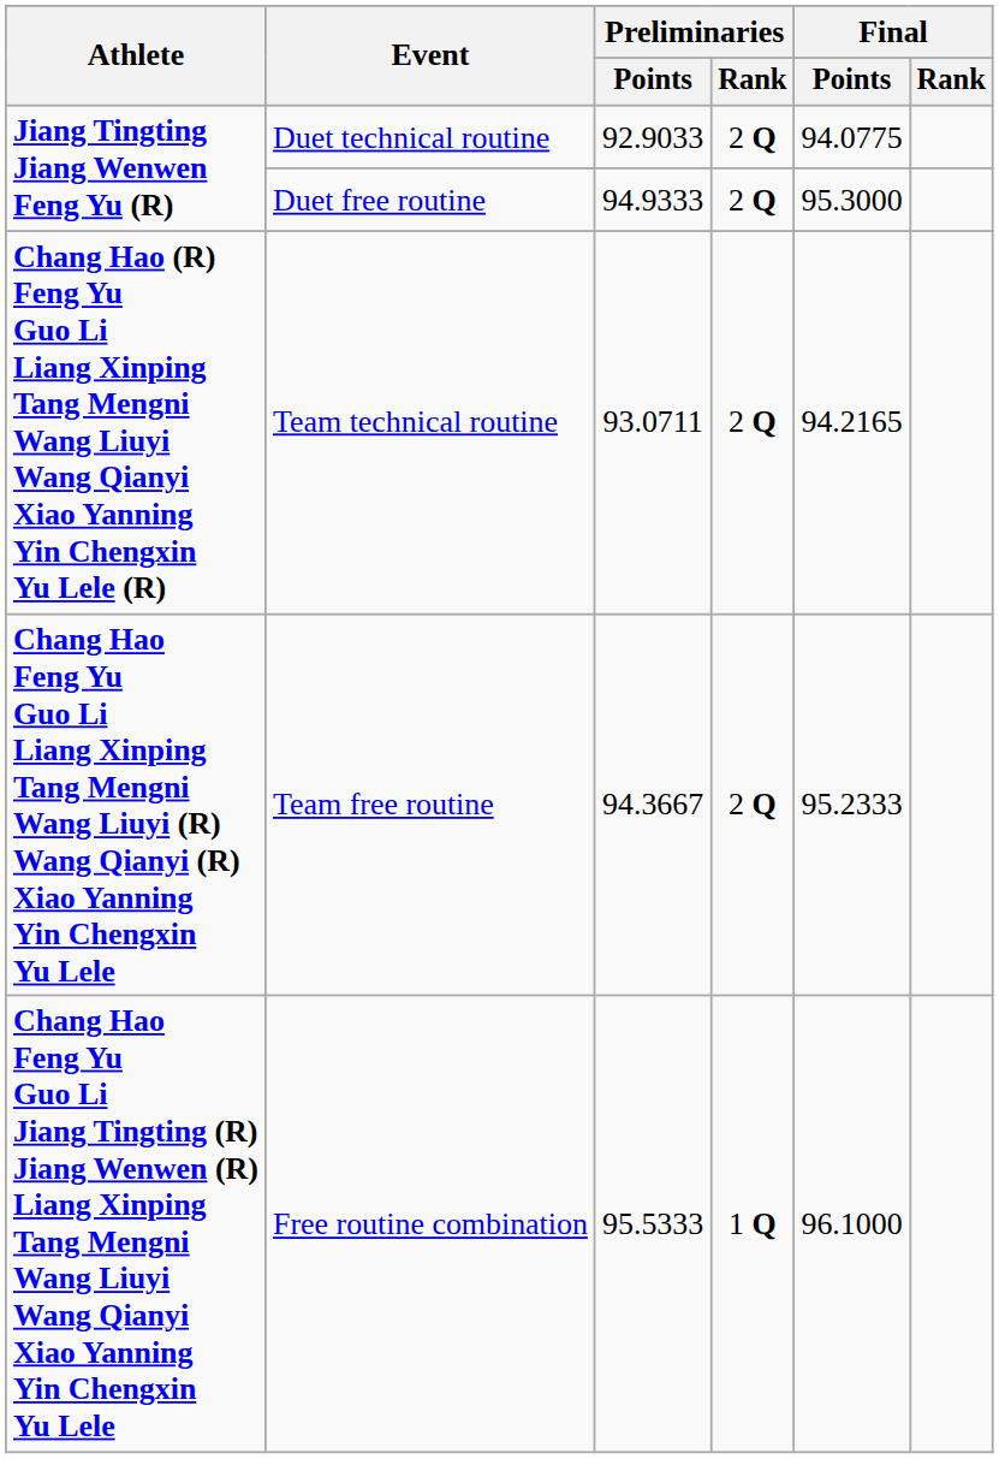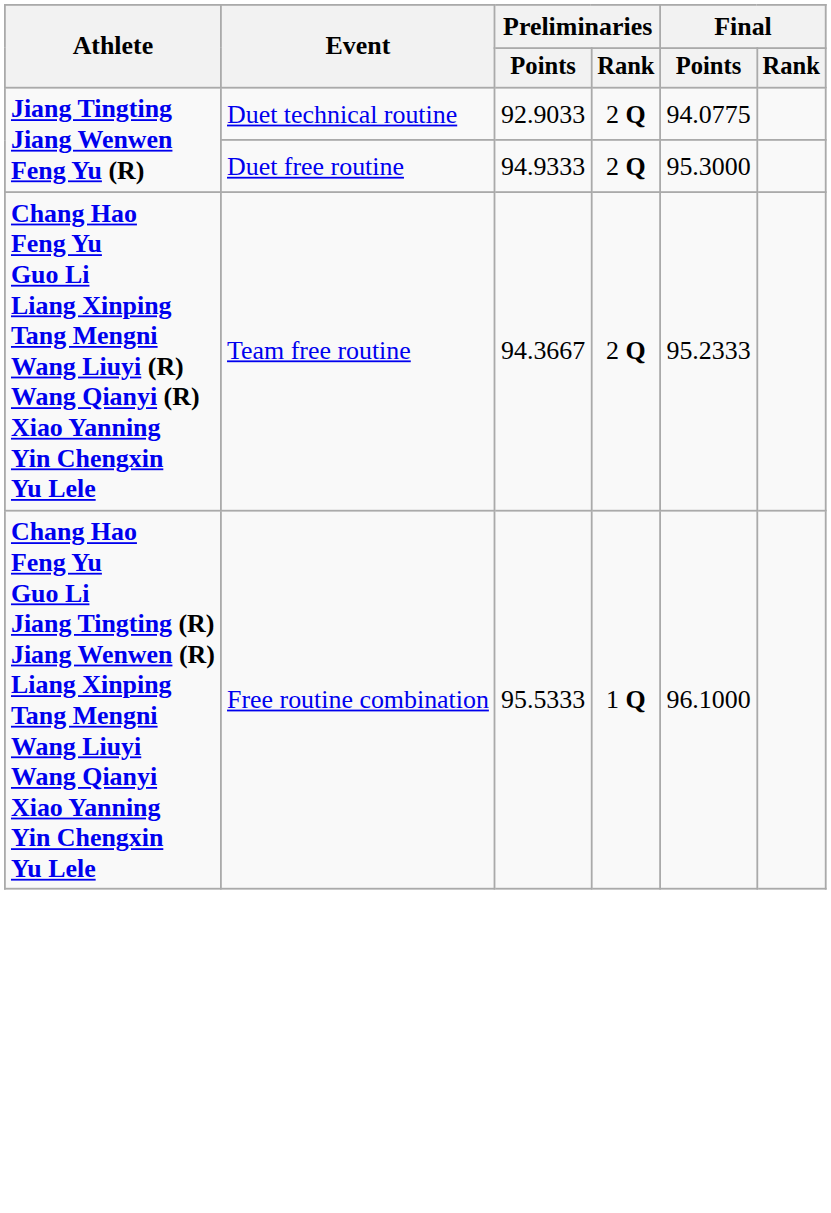 <table class=wikitable style="font-size:90%">
 <tr>
 <th rowspan="2">Athlete</th>
 <th rowspan="2">Event</th>
 <th colspan="2">Preliminaries</th>
 <th colspan="2">Final</th>
 </tr>
 <tr style="font-size:95%">
 <th>Points</th>
 <th>Rank</th>
 <th>Points</th>
 <th>Rank</th>
 </tr>
 <tr align=center>
 <td align=left rowspan=2><strong><a href='#'>Jiang Tingting</a><br><a href='#'>Jiang Wenwen</a><br><a href='#'>Feng Yu</a> (R)</strong></td>
 <td align=left><a href='#'>Duet technical routine</a></td>
 <td>92.9033</td>
 <td>2 <strong>Q</strong></td>
 <td>94.0775</td>
 <td></td>
 </tr>
 <tr align=center>
 <td align=left><a href='#'>Duet free routine</a></td>
 <td>94.9333</td>
 <td>2 <strong>Q</strong></td>
 <td>95.3000</td>
 <td></td>
 </tr>
 <tr align=center>
-<td align=left><strong><a href='#'>Chang Hao</a> (R)<br><a href='#'>Feng Yu</a><br><a href='#'>Guo Li</a><br><a href='#'>Liang Xinping</a><br><a href='#'>Tang Mengni</a><br><a href='#'>Wang Liuyi</a><br><a href='#'>Wang Qianyi</a><br><a href='#'>Xiao Yanning</a><br><a href='#'>Yin Chengxin</a><br><a href='#'>Yu Lele</a> (R)</strong></td>
-<td align=left><a href='#'>Team technical routine</a></td>
-<td>93.0711</td>
-<td>2 <strong>Q</strong></td>
-<td>94.2165</td>
-<td></td>
-</tr>
-<tr align=center>
 <td align=left><strong><a href='#'>Chang Hao</a><br><a href='#'>Feng Yu</a><br><a href='#'>Guo Li</a><br><a href='#'>Liang Xinping</a><br><a href='#'>Tang Mengni</a><br><a href='#'>Wang Liuyi</a> (R)<br><a href='#'>Wang Qianyi</a> (R)<br><a href='#'>Xiao Yanning</a><br><a href='#'>Yin Chengxin</a><br><a href='#'>Yu Lele</a></strong></td>
 <td align=left><a href='#'>Team free routine</a></td>
 <td>94.3667</td>
 <td>2 <strong>Q</strong></td>
 <td>95.2333</td>
 <td></td>
 </tr>
 <tr align=center>
 <td align=left><strong><a href='#'>Chang Hao</a><br><a href='#'>Feng Yu</a><br><a href='#'>Guo Li</a><br><a href='#'>Jiang Tingting</a> (R)<br><a href='#'>Jiang Wenwen</a> (R)<br><a href='#'>Liang Xinping</a><br><a href='#'>Tang Mengni</a><br><a href='#'>Wang Liuyi</a><br><a href='#'>Wang Qianyi</a><br><a href='#'>Xiao Yanning</a><br><a href='#'>Yin Chengxin</a><br><a href='#'>Yu Lele</a></strong></td>
 <td align=left><a href='#'>Free routine combination</a></td>
 <td>95.5333</td>
 <td>1 <strong>Q</strong></td>
 <td>96.1000</td>
 <td></td>
 </tr>
 </table>
